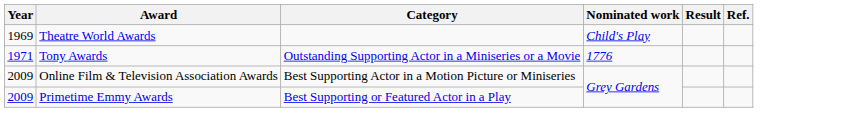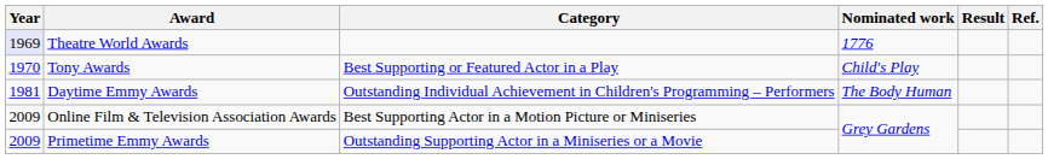 <table class="wikitable">
 <tr>
 <th>Year</th>
 <th>Award</th>
 <th>Category</th>
 <th>Nominated work</th>
 <th>Result</th>
 <th>Ref.</th>
 </tr>
 <tr>
-<td>1969</td>
+<td style="background: lavender;">1969</td>
 <td><a href='#'>Theatre World Awards</a></td>
 <td></td>
+<td><em><a href='#'>1776</a></em></td>
+<td></td>
+<td align="center"></td>
+</tr>
+<tr>
+<td><a href='#'>1970</a></td>
+<td><a href='#'>Tony Awards</a></td>
+<td><a href='#'>Best Supporting or Featured Actor in a Play</a></td>
 <td><em><a href='#'>Child's Play</a></em></td>
 <td></td>
 <td align="center"></td>
 </tr>
 <tr>
-<td><a href='#'>1971</a></td>
-<td><a href='#'>Tony Awards</a></td>
-<td><a href='#'>Outstanding Supporting Actor in a Miniseries or a Movie</a></td>
-<td><em><a href='#'>1776</a></em></td>
+<td><a href='#'>1981</a></td>
+<td><a href='#'>Daytime Emmy Awards</a></td>
+<td><a href='#'>Outstanding Individual Achievement in Children's Programming – Performers</a></td>
+<td><em><a href='#'>The Body Human</a></em> </td>
 <td></td>
 <td align="center"></td>
 </tr>
 <tr>
 <td>2009</td>
 <td>Online Film & Television Association Awards</td>
 <td>Best Supporting Actor in a Motion Picture or Miniseries</td>
 <td rowspan="2"><em><a href='#'>Grey Gardens</a></em></td>
 <td></td>
 <td align="center"></td>
 </tr>
 <tr>
 <td><a href='#'>2009</a></td>
 <td><a href='#'>Primetime Emmy Awards</a></td>
-<td><a href='#'>Best Supporting or Featured Actor in a Play</a></td>
+<td><a href='#'>Outstanding Supporting Actor in a Miniseries or a Movie</a></td>
 <td></td>
 <td align="center"></td>
 </tr>
 </table>
